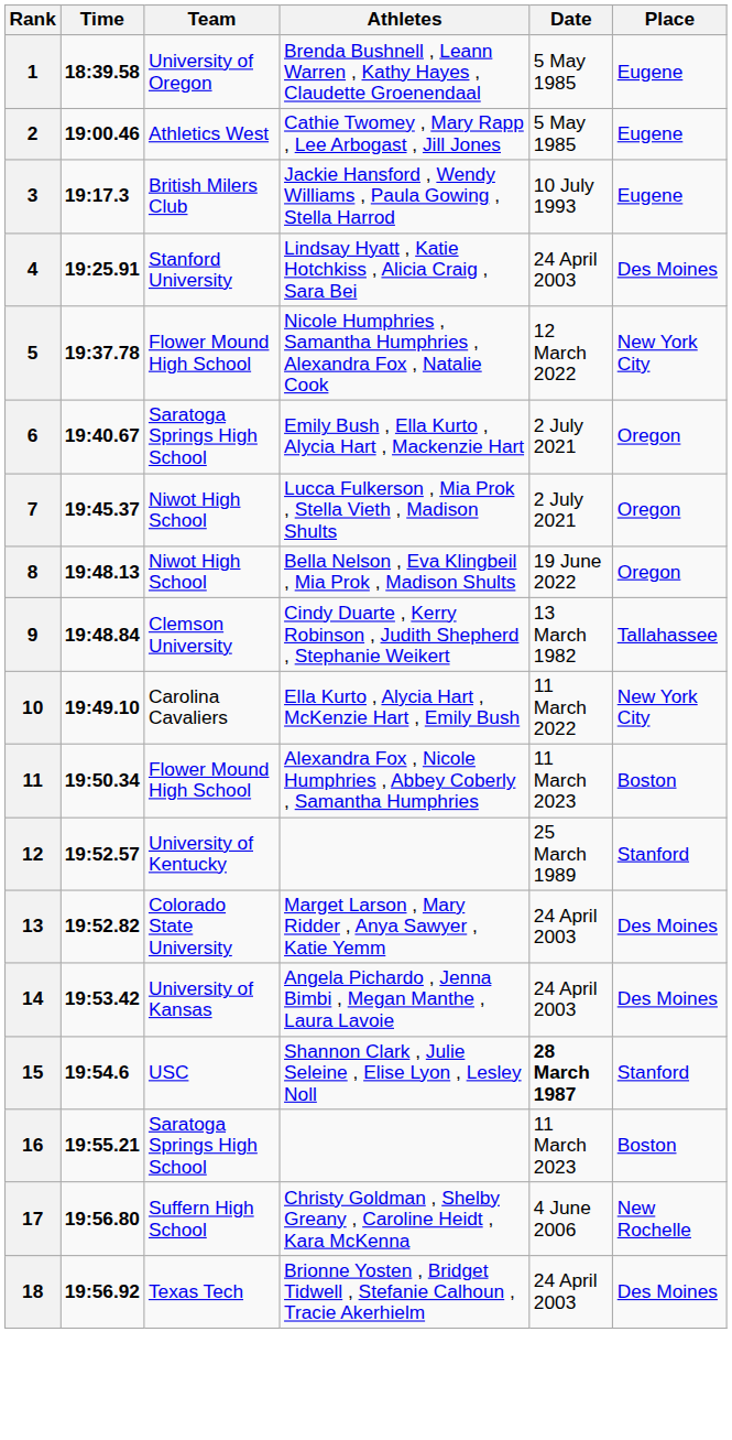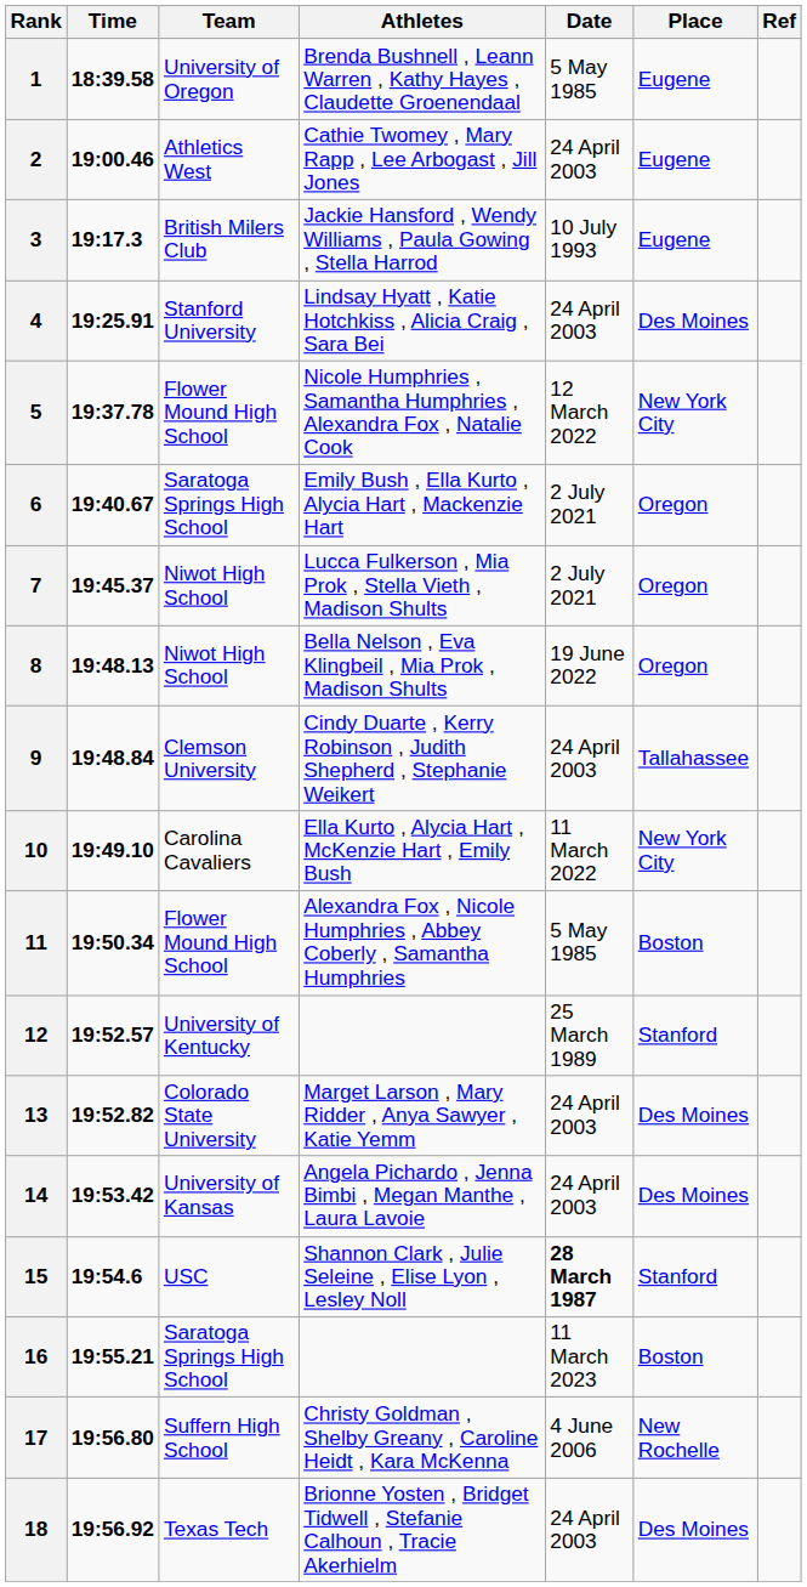 <table class="wikitable">
 <tr>
 <th>Rank</th>
 <th>Time</th>
 <th>Team</th>
 <th>Athletes</th>
 <th>Date</th>
 <th>Place</th>
+<th>Ref</th>
 </tr>
 <tr>
 <th>1</th>
 <td><strong>18:39.58</strong></td>
 <td><a href='#'>University of Oregon</a></td>
 <td><a href='#'>Brenda Bushnell</a> , <a href='#'>Leann Warren</a> , <a href='#'>Kathy Hayes</a> , <a href='#'>Claudette Groenendaal</a> </td>
 <td>5 May 1985</td>
 <td><a href='#'>Eugene</a></td>
+<td></td>
 </tr>
 <tr>
 <th>2</th>
 <td><strong>19:00.46</strong></td>
 <td><a href='#'>Athletics West</a></td>
 <td><a href='#'>Cathie Twomey</a> , <a href='#'>Mary Rapp</a> , <a href='#'>Lee Arbogast</a> , <a href='#'>Jill Jones</a> </td>
-<td>5 May 1985</td>
+<td>24 April 2003</td>
 <td><a href='#'>Eugene</a></td>
+<td></td>
 </tr>
 <tr>
 <th>3</th>
 <td><strong>19:17.3</strong></td>
 <td><a href='#'>British Milers Club</a></td>
 <td><a href='#'>Jackie Hansford</a> , <a href='#'>Wendy Williams</a> , <a href='#'>Paula Gowing</a> , <a href='#'>Stella Harrod</a> </td>
 <td>10 July 1993</td>
 <td><a href='#'>Eugene</a></td>
+<td></td>
 </tr>
 <tr>
 <th>4</th>
 <td><strong>19:25.91</strong></td>
 <td><a href='#'>Stanford University</a></td>
 <td><a href='#'>Lindsay Hyatt</a> , <a href='#'>Katie Hotchkiss</a> , <a href='#'>Alicia Craig</a> , <a href='#'>Sara Bei</a> </td>
 <td>24 April 2003</td>
 <td><a href='#'>Des Moines</a></td>
+<td></td>
 </tr>
 <tr>
 <th>5</th>
 <td><strong>19:37.78</strong></td>
 <td><a href='#'>Flower Mound High School</a></td>
 <td><a href='#'>Nicole Humphries</a> , <a href='#'>Samantha Humphries</a> , <a href='#'>Alexandra Fox</a> , <a href='#'>Natalie Cook</a> </td>
 <td>12 March 2022</td>
 <td><a href='#'>New York City</a></td>
+<td></td>
 </tr>
 <tr>
 <th>6</th>
 <td><strong>19:40.67</strong></td>
 <td><a href='#'>Saratoga Springs High School</a></td>
 <td><a href='#'>Emily Bush</a> , <a href='#'>Ella Kurto</a> , <a href='#'>Alycia Hart</a> , <a href='#'>Mackenzie Hart</a> </td>
 <td>2 July 2021</td>
 <td><a href='#'>Oregon</a></td>
+<td></td>
 </tr>
 <tr>
 <th>7</th>
 <td><strong>19:45.37</strong></td>
 <td><a href='#'>Niwot High School</a></td>
 <td><a href='#'>Lucca Fulkerson</a> , <a href='#'>Mia Prok</a> , <a href='#'>Stella Vieth</a> , <a href='#'>Madison Shults</a> </td>
 <td>2 July 2021</td>
 <td><a href='#'>Oregon</a></td>
+<td></td>
 </tr>
 <tr>
 <th>8</th>
 <td><strong>19:48.13</strong></td>
 <td><a href='#'>Niwot High School</a></td>
 <td><a href='#'>Bella Nelson</a> , <a href='#'>Eva Klingbeil</a> , <a href='#'>Mia Prok</a> , <a href='#'>Madison Shults</a> </td>
 <td>19 June 2022</td>
 <td><a href='#'>Oregon</a></td>
+<td></td>
 </tr>
 <tr>
 <th>9</th>
 <td><strong>19:48.84</strong></td>
 <td><a href='#'>Clemson University</a></td>
 <td><a href='#'>Cindy Duarte</a> , <a href='#'>Kerry Robinson</a> , <a href='#'>Judith Shepherd</a> , <a href='#'>Stephanie Weikert</a> </td>
-<td>13 March 1982</td>
+<td>24 April 2003</td>
 <td><a href='#'>Tallahassee</a></td>
+<td></td>
 </tr>
 <tr>
 <th>10</th>
 <td><strong>19:49.10</strong></td>
 <td>Carolina Cavaliers</td>
 <td><a href='#'>Ella Kurto</a> , <a href='#'>Alycia Hart</a> , <a href='#'>McKenzie Hart</a> , <a href='#'>Emily Bush</a> </td>
 <td>11 March 2022</td>
 <td><a href='#'>New York City</a></td>
+<td></td>
 </tr>
 <tr>
 <th>11</th>
 <td><strong>19:50.34</strong></td>
 <td><a href='#'>Flower Mound High School</a></td>
 <td><a href='#'>Alexandra Fox</a> , <a href='#'>Nicole Humphries</a> , <a href='#'>Abbey Coberly</a> , <a href='#'>Samantha Humphries</a> </td>
-<td>11 March 2023</td>
+<td>5 May 1985</td>
 <td><a href='#'>Boston</a></td>
+<td></td>
 </tr>
 <tr>
 <th>12</th>
 <td><strong>19:52.57</strong></td>
 <td><a href='#'>University of Kentucky</a></td>
 <td></td>
 <td>25 March 1989</td>
 <td><a href='#'>Stanford</a></td>
+<td></td>
 </tr>
 <tr>
 <th>13</th>
 <td><strong>19:52.82</strong></td>
 <td><a href='#'>Colorado State University</a></td>
 <td><a href='#'>Marget Larson</a> , <a href='#'>Mary Ridder</a> , <a href='#'>Anya Sawyer</a> , <a href='#'>Katie Yemm</a> </td>
 <td>24 April 2003</td>
 <td><a href='#'>Des Moines</a></td>
+<td></td>
 </tr>
 <tr>
 <th>14</th>
 <td><strong>19:53.42</strong></td>
 <td><a href='#'>University of Kansas</a></td>
 <td><a href='#'>Angela Pichardo</a> , <a href='#'>Jenna Bimbi</a> , <a href='#'>Megan Manthe</a> , <a href='#'>Laura Lavoie</a> </td>
 <td>24 April 2003</td>
 <td><a href='#'>Des Moines</a></td>
+<td></td>
 </tr>
 <tr>
 <th>15</th>
 <td><strong>19:54.6</strong></td>
 <td><a href='#'>USC</a></td>
 <td><a href='#'>Shannon Clark</a> , <a href='#'>Julie Seleine</a> , <a href='#'>Elise Lyon</a> , <a href='#'>Lesley Noll</a> </td>
 <td><strong>28 March 1987</strong></td>
 <td><a href='#'>Stanford</a></td>
+<td></td>
 </tr>
 <tr>
 <th>16</th>
 <td><strong>19:55.21</strong></td>
 <td><a href='#'>Saratoga Springs High School</a></td>
 <td></td>
 <td>11 March 2023</td>
 <td><a href='#'>Boston</a></td>
+<td></td>
 </tr>
 <tr>
 <th>17</th>
 <td><strong>19:56.80</strong></td>
 <td><a href='#'>Suffern High School</a></td>
 <td><a href='#'>Christy Goldman</a> , <a href='#'>Shelby Greany</a> , <a href='#'>Caroline Heidt</a> , <a href='#'>Kara McKenna</a> </td>
 <td>4 June 2006</td>
 <td><a href='#'>New Rochelle</a></td>
+<td></td>
 </tr>
 <tr>
 <th>18</th>
 <td><strong>19:56.92</strong></td>
 <td><a href='#'>Texas Tech</a></td>
 <td><a href='#'>Brionne Yosten</a> , <a href='#'>Bridget Tidwell</a> , <a href='#'>Stefanie Calhoun</a> , <a href='#'>Tracie Akerhielm</a> </td>
 <td>24 April 2003</td>
 <td><a href='#'>Des Moines</a></td>
+<td></td>
 </tr>
 </table>
